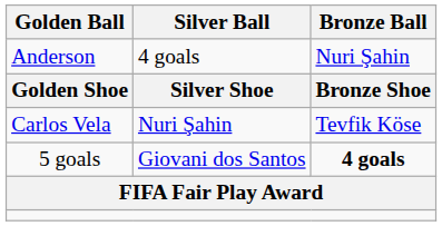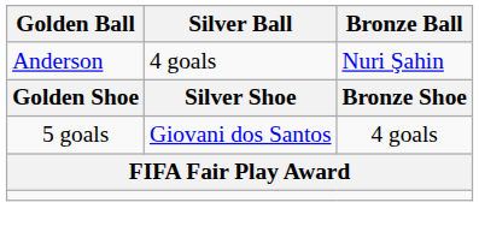 <table class="wikitable" style="margin:auto">
 <tr>
 <th>Golden Ball</th>
 <th>Silver Ball</th>
 <th>Bronze Ball</th>
 </tr>
 <tr>
 <td> <a href='#'>Anderson</a></td>
 <td>4 goals</td>
 <td> <a href='#'>Nuri Şahin</a></td>
 </tr>
 <tr>
 <th>Golden Shoe</th>
 <th>Silver Shoe</th>
 <th>Bronze Shoe</th>
 </tr>
-<tr>
-<td> <a href='#'>Carlos Vela</a></td>
-<td> <a href='#'>Nuri Şahin</a></td>
-<td> <a href='#'>Tevfik Köse</a></td>
-</tr>
 <tr align="center">
 <td>5 goals</td>
 <td> <a href='#'>Giovani dos Santos</a></td>
-<td><strong>4 goals</strong></td>
+<td>4 goals</td>
 </tr>
 <tr>
 <th colspan="3">FIFA Fair Play Award</th>
 </tr>
 <tr>
 <td colspan="3" align="center"></td>
 </tr>
 </table>
